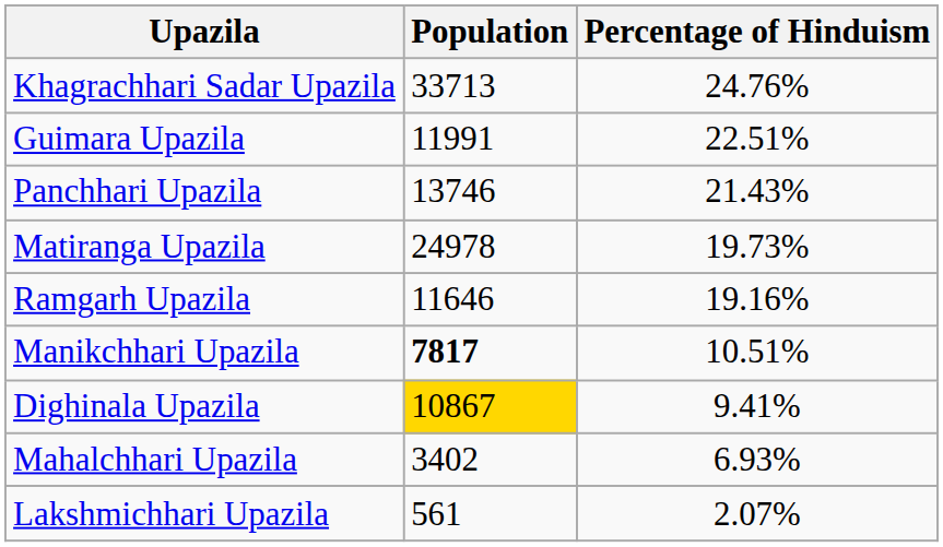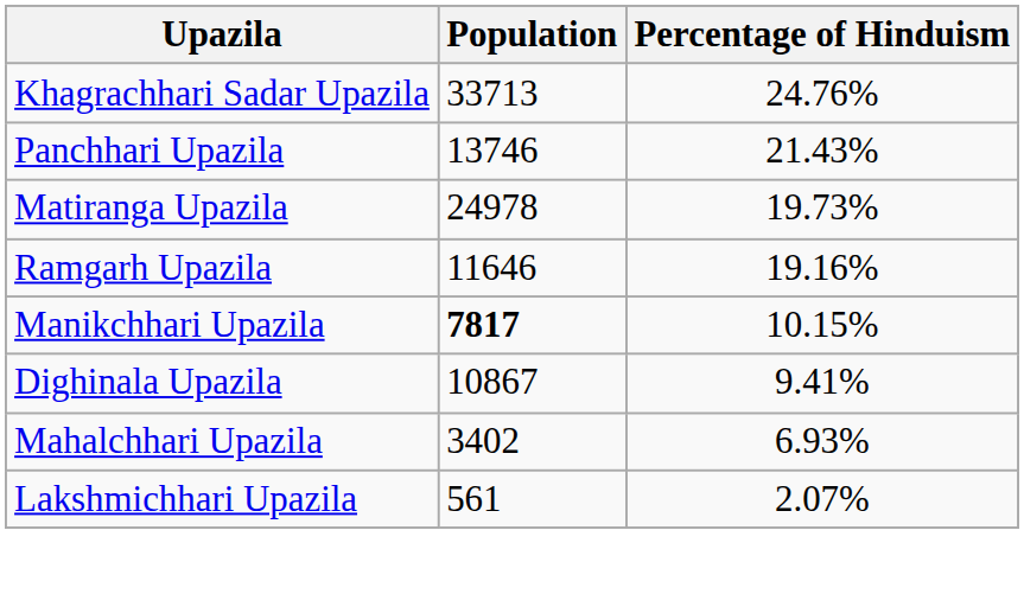 <table class="wikitable sortable static-row-numbers static-row-header-text defaultleft col2right hover-highlight">
 <tr>
 <th>Upazila</th>
 <th>Population</th>
 <th>Percentage of Hinduism </th>
 </tr>
 <tr>
 <td><a href='#'>Khagrachhari Sadar Upazila</a></td>
 <td>33713</td>
 <td align=center>24.76%</td>
-</tr>
-<tr>
-<td><a href='#'>Guimara Upazila</a></td>
-<td>11991</td>
-<td align=center>22.51%</td>
 </tr>
 <tr>
 <td><a href='#'>Panchhari Upazila</a></td>
 <td>13746</td>
 <td align=center>21.43%</td>
 </tr>
 <tr>
 <td><a href='#'>Matiranga Upazila</a></td>
 <td>24978</td>
 <td align='center'>19.73%</td>
 </tr>
 <tr>
 <td><a href='#'>Ramgarh Upazila</a></td>
 <td>11646</td>
 <td align=center>19.16%</td>
 </tr>
 <tr>
 <td><a href='#'>Manikchhari Upazila</a></td>
 <td><strong>7817</strong></td>
-<td align=center>10.51%</td>
+<td align=center>10.15%</td>
 </tr>
 <tr>
 <td><a href='#'>Dighinala Upazila</a></td>
-<td style="background: gold;">10867</td>
+<td>10867</td>
 <td align=center>9.41%</td>
 </tr>
 <tr>
 <td><a href='#'>Mahalchhari Upazila</a></td>
 <td>3402</td>
 <td align=center>6.93%</td>
 </tr>
 <tr>
 <td><a href='#'>Lakshmichhari Upazila</a></td>
 <td>561</td>
 <td align=center>2.07%</td>
 </tr>
 </table>
